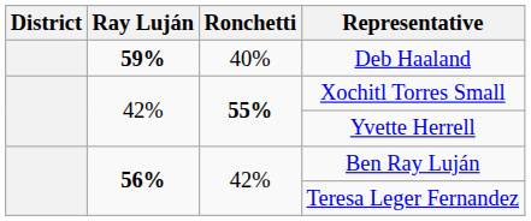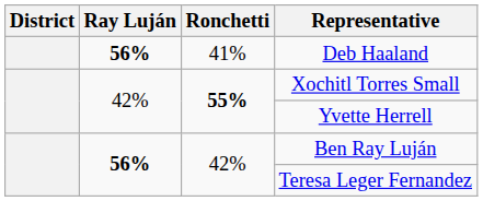 <table class=wikitable>
 <tr>
 <th>District</th>
 <th>Ray Luján</th>
 <th>Ronchetti</th>
 <th>Representative</th>
 </tr>
 <tr align=center>
 <th></th>
-<td><strong>59%</strong></td>
-<td>40%</td>
+<td><strong>56%</strong></td>
+<td>41%</td>
 <td><a href='#'>Deb Haaland</a></td>
 </tr>
 <tr align=center>
 <th rowspan=2 ></th>
 <td rowspan=2>42%</td>
 <td rowspan=2><strong>55%</strong></td>
 <td><a href='#'>Xochitl Torres Small</a></td>
 </tr>
 <tr align=center>
 <td><a href='#'>Yvette Herrell</a></td>
 </tr>
 <tr align=center>
 <th rowspan=2 ></th>
 <td rowspan=2><strong>56%</strong></td>
 <td rowspan=2>42%</td>
 <td><a href='#'>Ben Ray Luján</a></td>
 </tr>
 <tr align=center>
 <td><a href='#'>Teresa Leger Fernandez</a></td>
 </tr>
 </table>
